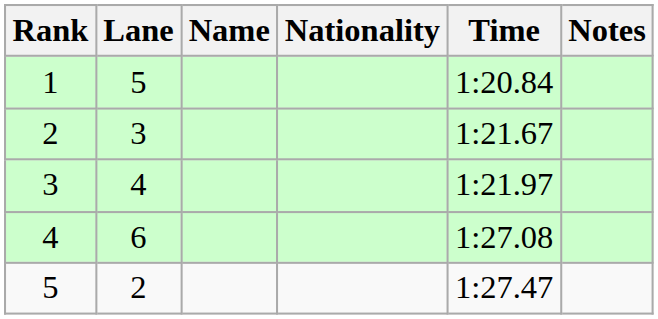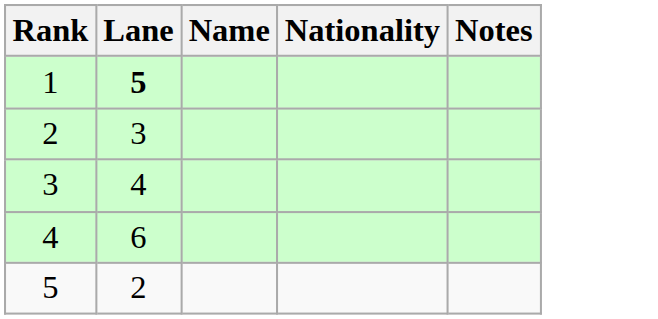 <table class="wikitable sortable" style="text-align:center">
 <tr>
 <th>Rank</th>
 <th>Lane</th>
 <th>Name</th>
 <th>Nationality</th>
-<th>Time</th>
 <th>Notes</th>
 </tr>
 <tr bgcolor=ccffcc>
 <td>1</td>
-<td>5</td>
+<td><strong>5</strong></td>
 <td align=left></td>
 <td align=left></td>
-<td>1:20.84</td>
 <td><strong></strong></td>
 </tr>
 <tr bgcolor=ccffcc>
 <td>2</td>
 <td>3</td>
 <td align=left></td>
 <td align=left></td>
-<td>1:21.67</td>
 <td><strong></strong></td>
 </tr>
 <tr bgcolor=ccffcc>
 <td>3</td>
 <td>4</td>
 <td align=left></td>
 <td align=left></td>
-<td>1:21.97</td>
 <td><strong></strong></td>
 </tr>
 <tr bgcolor=ccffcc>
 <td>4</td>
 <td>6</td>
 <td align=left></td>
 <td align=left></td>
-<td>1:27.08</td>
 <td><strong></strong></td>
 </tr>
 <tr>
 <td>5</td>
 <td>2</td>
 <td align=left></td>
 <td align=left></td>
-<td>1:27.47</td>
 <td></td>
 </tr>
 </table>
